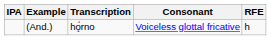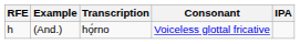 <table class="wikitable">
 <tr>
-<th scope="col">IPA</th>
+<th scope="col">RFE</th>
 <th scope="col">Example</th>
 <th scope="col">Transcription</th>
 <th scope="col">Consonant</th>
-<th scope="col">RFE</th>
+<th scope="col">IPA</th>
 </tr>
 <tr>
-<td></td>
+<td>h</td>
 <td> (And.)</td>
 <td>hǫ́rno</td>
 <td><a href='#'>Voiceless glottal fricative</a></td>
-<td>h</td>
+<td></td>
 </tr>
 </table>
